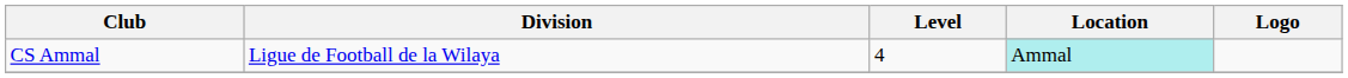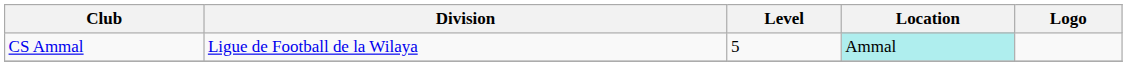 <table class="wikitable sortable" width=75% style="font-size:90%">
 <tr>
 <th>Club</th>
 <th>Division</th>
 <th>Level</th>
 <th>Location</th>
 <th>Logo</th>
 </tr>
 <tr>
 <td><a href='#'>CS Ammal</a></td>
 <td><a href='#'>Ligue de Football de la Wilaya</a></td>
-<td>4</td>
+<td>5</td>
 <td style="background: paleturquoise;">Ammal</td>
 <td></td>
 </tr>
 <tr>
 </tr>
 </table>
